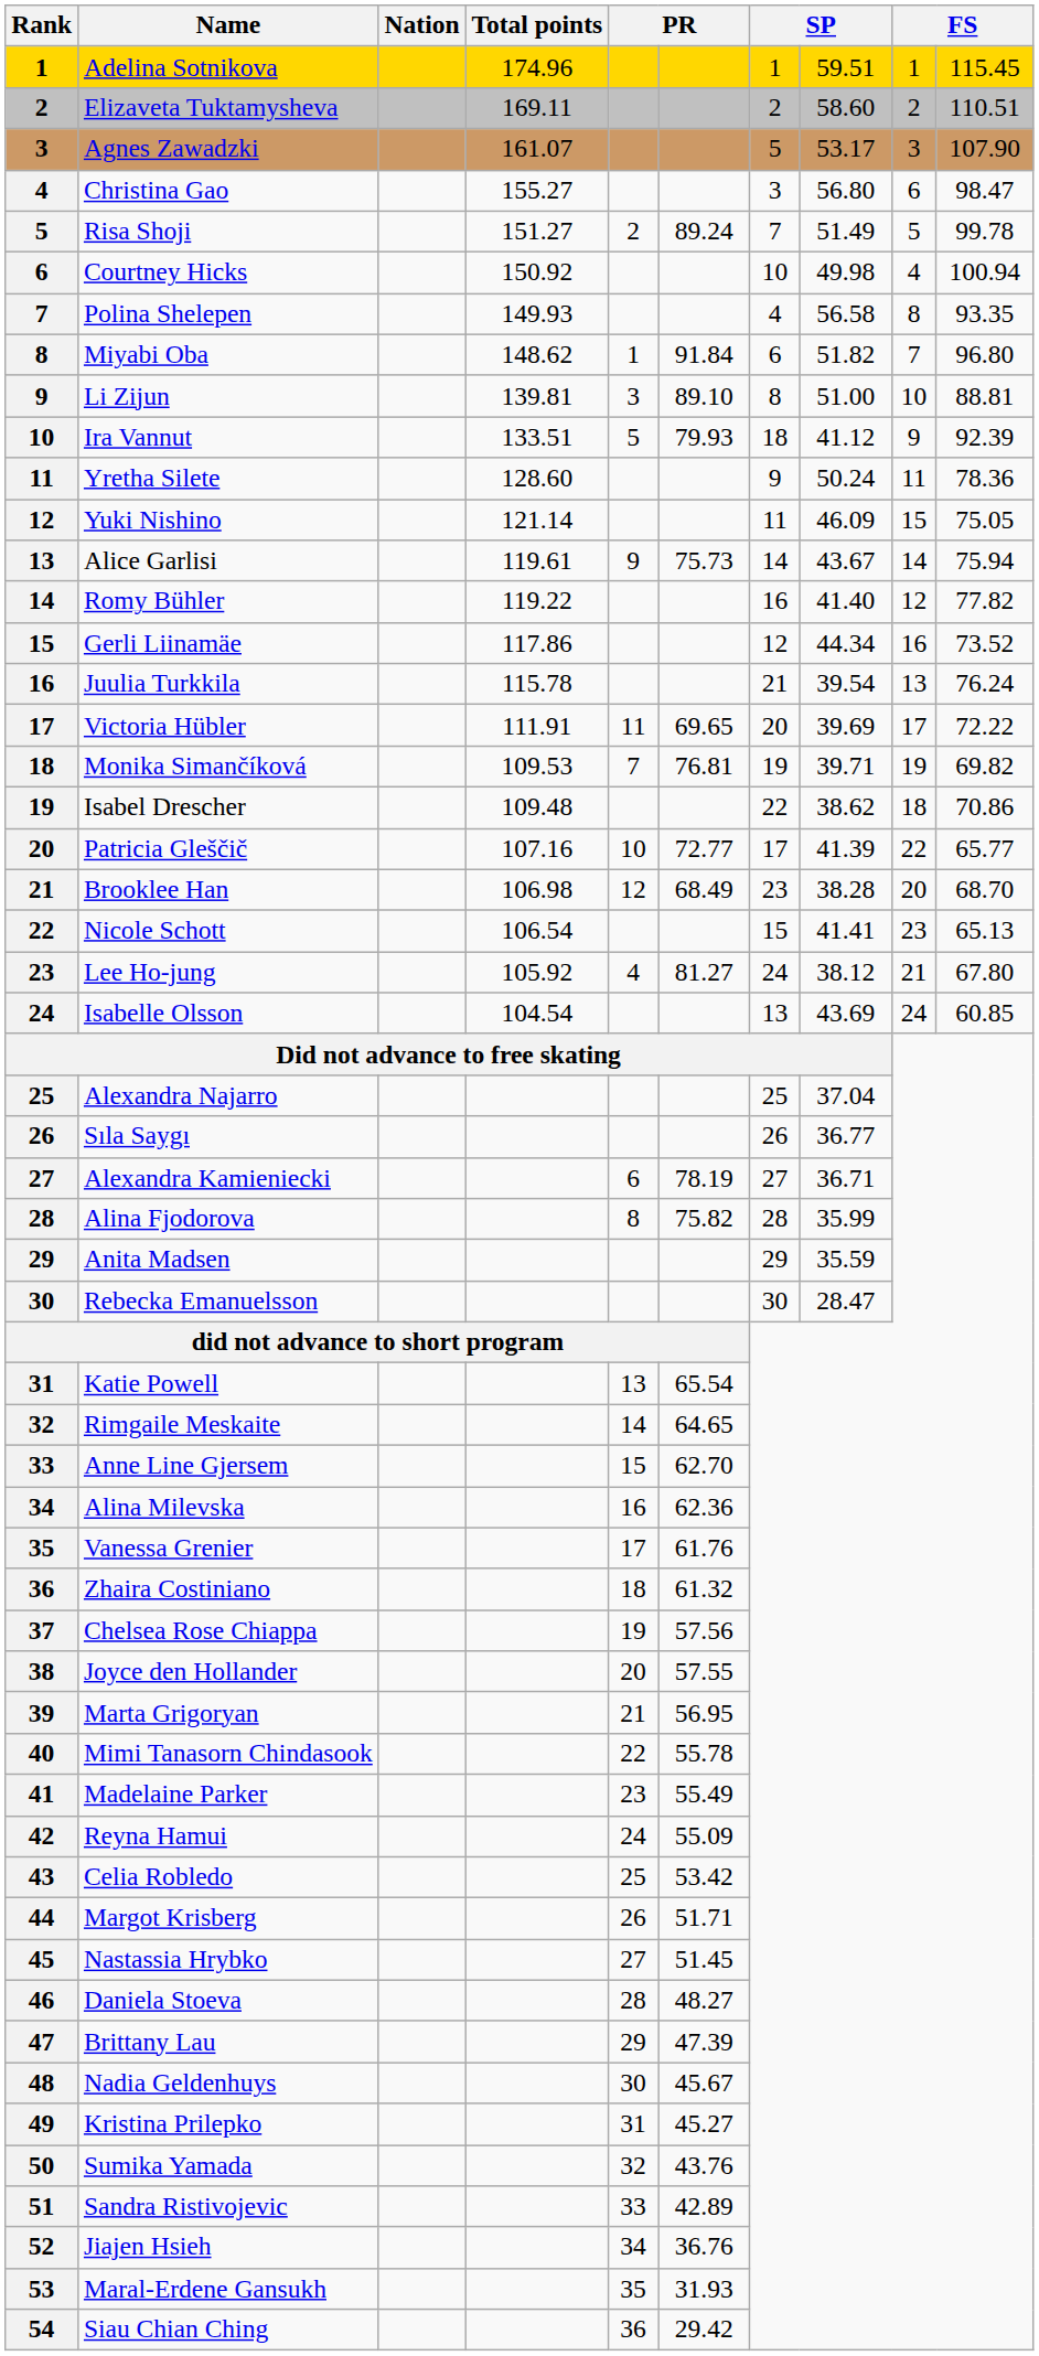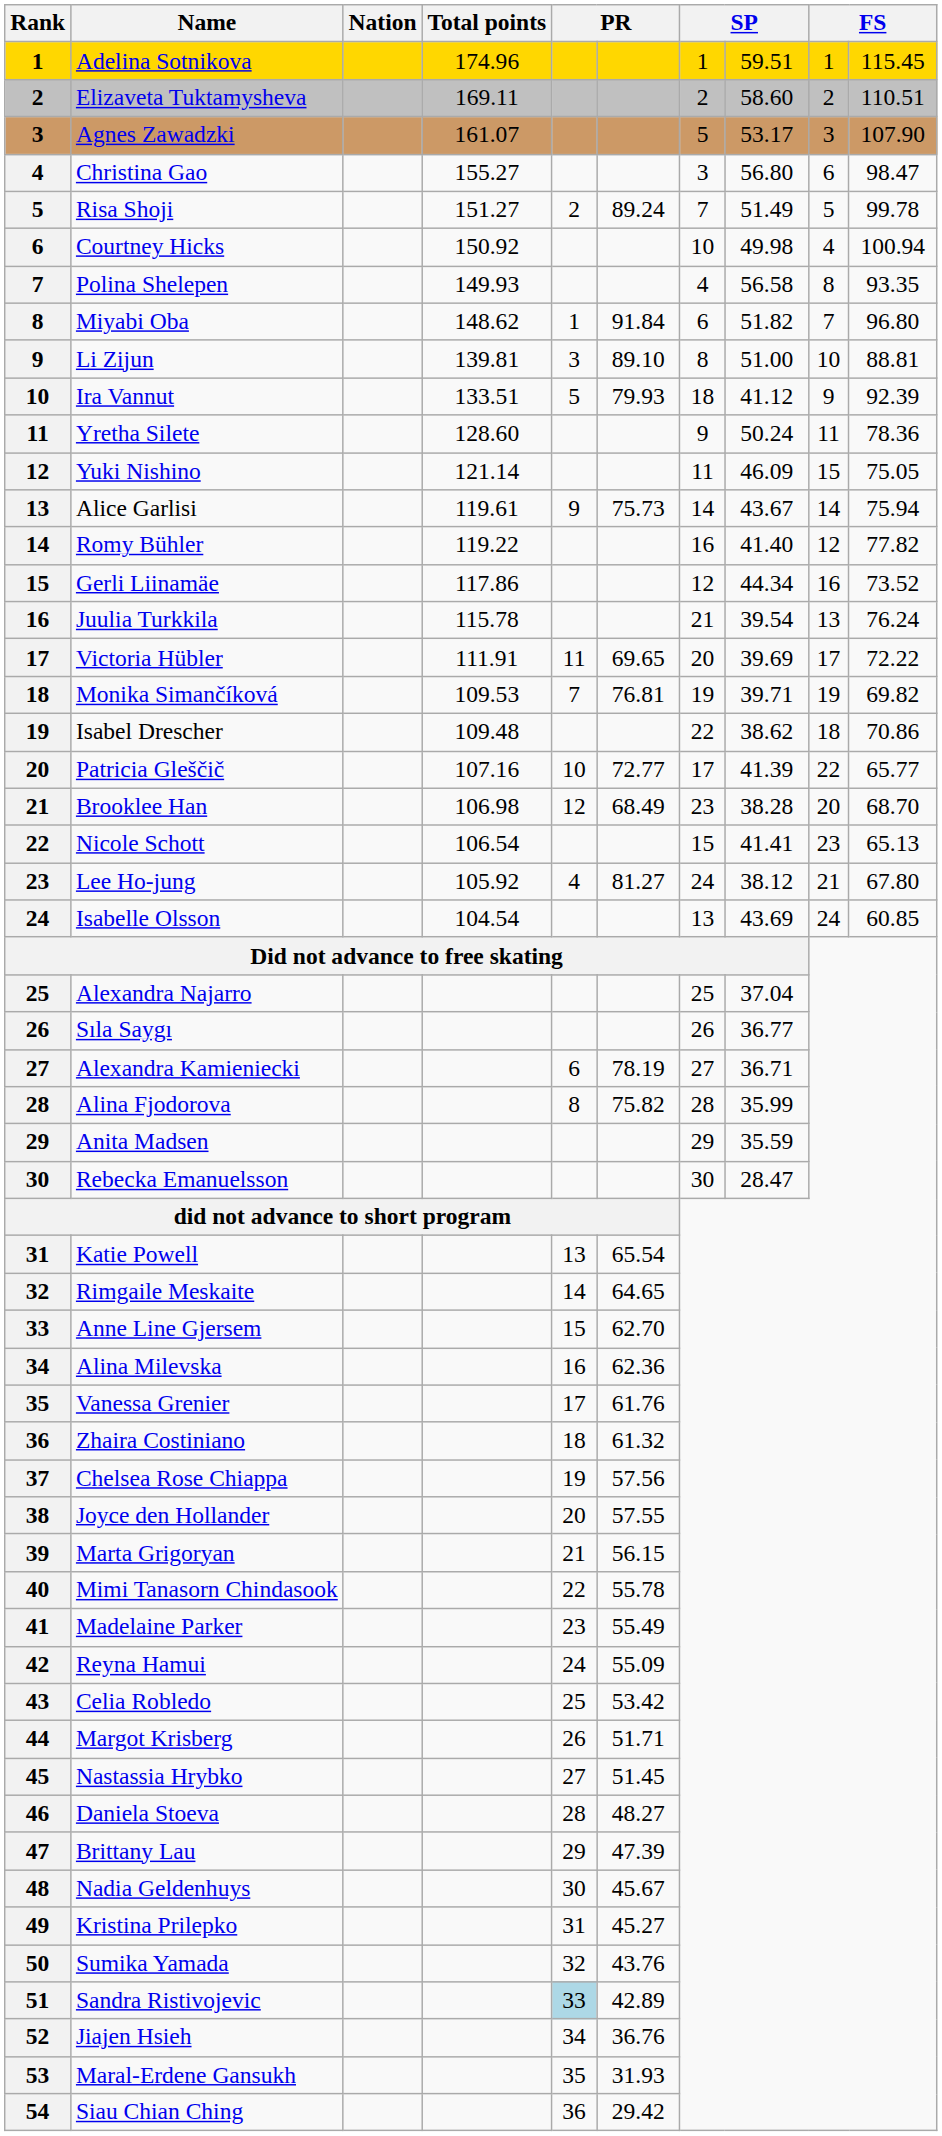 <table class="wikitable">
 <tr>
 <th>Rank</th>
 <th>Name</th>
 <th>Nation</th>
 <th>Total points</th>
 <th colspan="2" width="80px">PR</th>
 <th colspan="2" width="80px"><a href='#'>SP</a></th>
 <th colspan="2" width="80px"><a href='#'>FS</a></th>
 </tr>
 <tr bgcolor="gold">
 <td align="center"><strong>1</strong></td>
 <td><a href='#'>Adelina Sotnikova</a></td>
 <td></td>
 <td align="center">174.96</td>
 <td align="center"></td>
 <td align="center"></td>
 <td align="center">1</td>
 <td align="center">59.51</td>
 <td align="center">1</td>
 <td align="center">115.45</td>
 </tr>
 <tr bgcolor="silver">
 <td align="center"><strong>2</strong></td>
 <td><a href='#'>Elizaveta Tuktamysheva</a></td>
 <td></td>
 <td align="center">169.11</td>
 <td align="center"></td>
 <td align="center"></td>
 <td align="center">2</td>
 <td align="center">58.60</td>
 <td align="center">2</td>
 <td align="center">110.51</td>
 </tr>
 <tr bgcolor="cc9966">
 <td align="center"><strong>3</strong></td>
 <td><a href='#'>Agnes Zawadzki</a></td>
 <td></td>
 <td align="center">161.07</td>
 <td align="center"></td>
 <td align="center"></td>
 <td align="center">5</td>
 <td align="center">53.17</td>
 <td align="center">3</td>
 <td align="center">107.90</td>
 </tr>
 <tr>
 <th>4</th>
 <td><a href='#'>Christina Gao</a></td>
 <td></td>
 <td align="center">155.27</td>
 <td align="center"></td>
 <td align="center"></td>
 <td align="center">3</td>
 <td align="center">56.80</td>
 <td align="center">6</td>
 <td align="center">98.47</td>
 </tr>
 <tr>
 <th>5</th>
 <td><a href='#'>Risa Shoji</a></td>
 <td></td>
 <td align="center">151.27</td>
 <td align="center">2</td>
 <td align="center">89.24</td>
 <td align="center">7</td>
 <td align="center">51.49</td>
 <td align="center">5</td>
 <td align="center">99.78</td>
 </tr>
 <tr>
 <th>6</th>
 <td><a href='#'>Courtney Hicks</a></td>
 <td></td>
 <td align="center">150.92</td>
 <td align="center"></td>
 <td align="center"></td>
 <td align="center">10</td>
 <td align="center">49.98</td>
 <td align="center">4</td>
 <td align="center">100.94</td>
 </tr>
 <tr>
 <th>7</th>
 <td><a href='#'>Polina Shelepen</a></td>
 <td></td>
 <td align="center">149.93</td>
 <td align="center"></td>
 <td align="center"></td>
 <td align="center">4</td>
 <td align="center">56.58</td>
 <td align="center">8</td>
 <td align="center">93.35</td>
 </tr>
 <tr>
 <th>8</th>
 <td><a href='#'>Miyabi Oba</a></td>
 <td></td>
 <td align="center">148.62</td>
 <td align="center">1</td>
 <td align="center">91.84</td>
 <td align="center">6</td>
 <td align="center">51.82</td>
 <td align="center">7</td>
 <td align="center">96.80</td>
 </tr>
 <tr>
 <th>9</th>
 <td><a href='#'>Li Zijun</a></td>
 <td></td>
 <td align="center">139.81</td>
 <td align="center">3</td>
 <td align="center">89.10</td>
 <td align="center">8</td>
 <td align="center">51.00</td>
 <td align="center">10</td>
 <td align="center">88.81</td>
 </tr>
 <tr>
 <th>10</th>
 <td><a href='#'>Ira Vannut</a></td>
 <td></td>
 <td align="center">133.51</td>
 <td align="center">5</td>
 <td align="center">79.93</td>
 <td align="center">18</td>
 <td align="center">41.12</td>
 <td align="center">9</td>
 <td align="center">92.39</td>
 </tr>
 <tr>
 <th>11</th>
 <td><a href='#'>Yretha Silete</a></td>
 <td></td>
 <td align="center">128.60</td>
 <td align="center"></td>
 <td align="center"></td>
 <td align="center">9</td>
 <td align="center">50.24</td>
 <td align="center">11</td>
 <td align="center">78.36</td>
 </tr>
 <tr>
 <th>12</th>
 <td><a href='#'>Yuki Nishino</a></td>
 <td></td>
 <td align="center">121.14</td>
 <td align="center"></td>
 <td align="center"></td>
 <td align="center">11</td>
 <td align="center">46.09</td>
 <td align="center">15</td>
 <td align="center">75.05</td>
 </tr>
 <tr>
 <th>13</th>
 <td>Alice Garlisi</td>
 <td></td>
 <td align="center">119.61</td>
 <td align="center">9</td>
 <td align="center">75.73</td>
 <td align="center">14</td>
 <td align="center">43.67</td>
 <td align="center">14</td>
 <td align="center">75.94</td>
 </tr>
 <tr>
 <th>14</th>
 <td><a href='#'>Romy Bühler</a></td>
 <td></td>
 <td align="center">119.22</td>
 <td align="center"></td>
 <td align="center"></td>
 <td align="center">16</td>
 <td align="center">41.40</td>
 <td align="center">12</td>
 <td align="center">77.82</td>
 </tr>
 <tr>
 <th>15</th>
 <td><a href='#'>Gerli Liinamäe</a></td>
 <td></td>
 <td align="center">117.86</td>
 <td align="center"></td>
 <td align="center"></td>
 <td align="center">12</td>
 <td align="center">44.34</td>
 <td align="center">16</td>
 <td align="center">73.52</td>
 </tr>
 <tr>
 <th>16</th>
 <td><a href='#'>Juulia Turkkila</a></td>
 <td></td>
 <td align="center">115.78</td>
 <td align="center"></td>
 <td align="center"></td>
 <td align="center">21</td>
 <td align="center">39.54</td>
 <td align="center">13</td>
 <td align="center">76.24</td>
 </tr>
 <tr>
 <th>17</th>
 <td><a href='#'>Victoria Hübler</a></td>
 <td></td>
 <td align="center">111.91</td>
 <td align="center">11</td>
 <td align="center">69.65</td>
 <td align="center">20</td>
 <td align="center">39.69</td>
 <td align="center">17</td>
 <td align="center">72.22</td>
 </tr>
 <tr>
 <th>18</th>
 <td><a href='#'>Monika Simančíková</a></td>
 <td></td>
 <td align="center">109.53</td>
 <td align="center">7</td>
 <td align="center">76.81</td>
 <td align="center">19</td>
 <td align="center">39.71</td>
 <td align="center">19</td>
 <td align="center">69.82</td>
 </tr>
 <tr>
 <th>19</th>
 <td>Isabel Drescher</td>
 <td></td>
 <td align="center">109.48</td>
 <td align="center"></td>
 <td align="center"></td>
 <td align="center">22</td>
 <td align="center">38.62</td>
 <td align="center">18</td>
 <td align="center">70.86</td>
 </tr>
 <tr>
 <th>20</th>
 <td><a href='#'>Patricia Gleščič</a></td>
 <td></td>
 <td align="center">107.16</td>
 <td align="center">10</td>
 <td align="center">72.77</td>
 <td align="center">17</td>
 <td align="center">41.39</td>
 <td align="center">22</td>
 <td align="center">65.77</td>
 </tr>
 <tr>
 <th>21</th>
 <td><a href='#'>Brooklee Han</a></td>
 <td></td>
 <td align="center">106.98</td>
 <td align="center">12</td>
 <td align="center">68.49</td>
 <td align="center">23</td>
 <td align="center">38.28</td>
 <td align="center">20</td>
 <td align="center">68.70</td>
 </tr>
 <tr>
 <th>22</th>
 <td><a href='#'>Nicole Schott</a></td>
 <td></td>
 <td align="center">106.54</td>
 <td align="center"></td>
 <td align="center"></td>
 <td align="center">15</td>
 <td align="center">41.41</td>
 <td align="center">23</td>
 <td align="center">65.13</td>
 </tr>
 <tr>
 <th>23</th>
 <td><a href='#'>Lee Ho-jung</a></td>
 <td></td>
 <td align="center">105.92</td>
 <td align="center">4</td>
 <td align="center">81.27</td>
 <td align="center">24</td>
 <td align="center">38.12</td>
 <td align="center">21</td>
 <td align="center">67.80</td>
 </tr>
 <tr>
 <th>24</th>
 <td><a href='#'>Isabelle Olsson</a></td>
 <td></td>
 <td align="center">104.54</td>
 <td align="center"></td>
 <td align="center"></td>
 <td align="center">13</td>
 <td align="center">43.69</td>
 <td align="center">24</td>
 <td align="center">60.85</td>
 </tr>
 <tr>
 <th colspan=8>Did not advance to free skating</th>
 </tr>
 <tr>
 <th>25</th>
 <td><a href='#'>Alexandra Najarro</a></td>
 <td></td>
 <td align="center"></td>
 <td align="center"></td>
 <td align="center"></td>
 <td align="center">25</td>
 <td align="center">37.04</td>
 </tr>
 <tr>
 <th>26</th>
 <td><a href='#'>Sıla Saygı</a></td>
 <td></td>
 <td align="center"></td>
 <td align="center"></td>
 <td align="center"></td>
 <td align="center">26</td>
 <td align="center">36.77</td>
 </tr>
 <tr>
 <th>27</th>
 <td><a href='#'>Alexandra Kamieniecki</a></td>
 <td></td>
 <td align="center"></td>
 <td align="center">6</td>
 <td align="center">78.19</td>
 <td align="center">27</td>
 <td align="center">36.71</td>
 </tr>
 <tr>
 <th>28</th>
 <td><a href='#'>Alina Fjodorova</a></td>
 <td></td>
 <td align="center"></td>
 <td align="center">8</td>
 <td align="center">75.82</td>
 <td align="center">28</td>
 <td align="center">35.99</td>
 </tr>
 <tr>
 <th>29</th>
 <td><a href='#'>Anita Madsen</a></td>
 <td></td>
 <td align="center"></td>
 <td align="center"></td>
 <td align="center"></td>
 <td align="center">29</td>
 <td align="center">35.59</td>
 </tr>
 <tr>
 <th>30</th>
 <td><a href='#'>Rebecka Emanuelsson</a></td>
 <td></td>
 <td align="center"></td>
 <td align="center"></td>
 <td align="center"></td>
 <td align="center">30</td>
 <td align="center">28.47</td>
 </tr>
 <tr>
 <th colspan=6>did not advance to short program</th>
 </tr>
 <tr>
 <th>31</th>
 <td><a href='#'>Katie Powell</a></td>
 <td></td>
 <td align="center"></td>
 <td align="center">13</td>
 <td align="center">65.54</td>
 </tr>
 <tr>
 <th>32</th>
 <td><a href='#'>Rimgaile Meskaite</a></td>
 <td></td>
 <td align="center"></td>
 <td align="center">14</td>
 <td align="center">64.65</td>
 </tr>
 <tr>
 <th>33</th>
 <td><a href='#'>Anne Line Gjersem</a></td>
 <td></td>
 <td align="center"></td>
 <td align="center">15</td>
 <td align="center">62.70</td>
 </tr>
 <tr>
 <th>34</th>
 <td><a href='#'>Alina Milevska</a></td>
 <td></td>
 <td align="center"></td>
 <td align="center">16</td>
 <td align="center">62.36</td>
 </tr>
 <tr>
 <th>35</th>
 <td><a href='#'>Vanessa Grenier</a></td>
 <td></td>
 <td align="center"></td>
 <td align="center">17</td>
 <td align="center">61.76</td>
 </tr>
 <tr>
 <th>36</th>
 <td><a href='#'>Zhaira Costiniano</a></td>
 <td></td>
 <td align="center"></td>
 <td align="center">18</td>
 <td align="center">61.32</td>
 </tr>
 <tr>
 <th>37</th>
 <td><a href='#'>Chelsea Rose Chiappa</a></td>
 <td></td>
 <td align="center"></td>
 <td align="center">19</td>
 <td align="center">57.56</td>
 </tr>
 <tr>
 <th>38</th>
 <td><a href='#'>Joyce den Hollander</a></td>
 <td></td>
 <td align="center"></td>
 <td align="center">20</td>
 <td align="center">57.55</td>
 </tr>
 <tr>
 <th>39</th>
 <td><a href='#'>Marta Grigoryan</a></td>
 <td></td>
 <td align="center"></td>
 <td align="center">21</td>
-<td align="center">56.95</td>
+<td align="center">56.15</td>
 </tr>
 <tr>
 <th>40</th>
 <td><a href='#'>Mimi Tanasorn Chindasook</a></td>
 <td></td>
 <td align="center"></td>
 <td align="center">22</td>
 <td align="center">55.78</td>
 </tr>
 <tr>
 <th>41</th>
 <td><a href='#'>Madelaine Parker</a></td>
 <td></td>
 <td align="center"></td>
 <td align="center">23</td>
 <td align="center">55.49</td>
 </tr>
 <tr>
 <th>42</th>
 <td><a href='#'>Reyna Hamui</a></td>
 <td></td>
 <td align="center"></td>
 <td align="center">24</td>
 <td align="center">55.09</td>
 </tr>
 <tr>
 <th>43</th>
 <td><a href='#'>Celia Robledo</a></td>
 <td></td>
 <td align="center"></td>
 <td align="center">25</td>
 <td align="center">53.42</td>
 </tr>
 <tr>
 <th>44</th>
 <td><a href='#'>Margot Krisberg</a></td>
 <td></td>
 <td align="center"></td>
 <td align="center">26</td>
 <td align="center">51.71</td>
 </tr>
 <tr>
 <th>45</th>
 <td><a href='#'>Nastassia Hrybko</a></td>
 <td></td>
 <td align="center"></td>
 <td align="center">27</td>
 <td align="center">51.45</td>
 </tr>
 <tr>
 <th>46</th>
 <td><a href='#'>Daniela Stoeva</a></td>
 <td></td>
 <td align="center"></td>
 <td align="center">28</td>
 <td align="center">48.27</td>
 </tr>
 <tr>
 <th>47</th>
 <td><a href='#'>Brittany Lau</a></td>
 <td></td>
 <td align="center"></td>
 <td align="center">29</td>
 <td align="center">47.39</td>
 </tr>
 <tr>
 <th>48</th>
 <td><a href='#'>Nadia Geldenhuys</a></td>
 <td></td>
 <td align="center"></td>
 <td align="center">30</td>
 <td align="center">45.67</td>
 </tr>
 <tr>
 <th>49</th>
 <td><a href='#'>Kristina Prilepko</a></td>
 <td></td>
 <td align="center"></td>
 <td align="center">31</td>
 <td align="center">45.27</td>
 </tr>
 <tr>
 <th>50</th>
 <td><a href='#'>Sumika Yamada</a></td>
 <td></td>
 <td align="center"></td>
 <td align="center">32</td>
 <td align="center">43.76</td>
 </tr>
 <tr>
 <th>51</th>
 <td><a href='#'>Sandra Ristivojevic</a></td>
 <td></td>
 <td align="center"></td>
-<td align="center">33</td>
+<td align="center" style="background: lightblue;">33</td>
 <td align="center">42.89</td>
 </tr>
 <tr>
 <th>52</th>
 <td><a href='#'>Jiajen Hsieh</a></td>
 <td></td>
 <td align="center"></td>
 <td align="center">34</td>
 <td align="center">36.76</td>
 </tr>
 <tr>
 <th>53</th>
 <td><a href='#'>Maral-Erdene Gansukh</a></td>
 <td></td>
 <td align="center"></td>
 <td align="center">35</td>
 <td align="center">31.93</td>
 </tr>
 <tr>
 <th>54</th>
 <td><a href='#'>Siau Chian Ching</a></td>
 <td></td>
 <td align="center"></td>
 <td align="center">36</td>
 <td align="center">29.42</td>
 </tr>
 </table>
